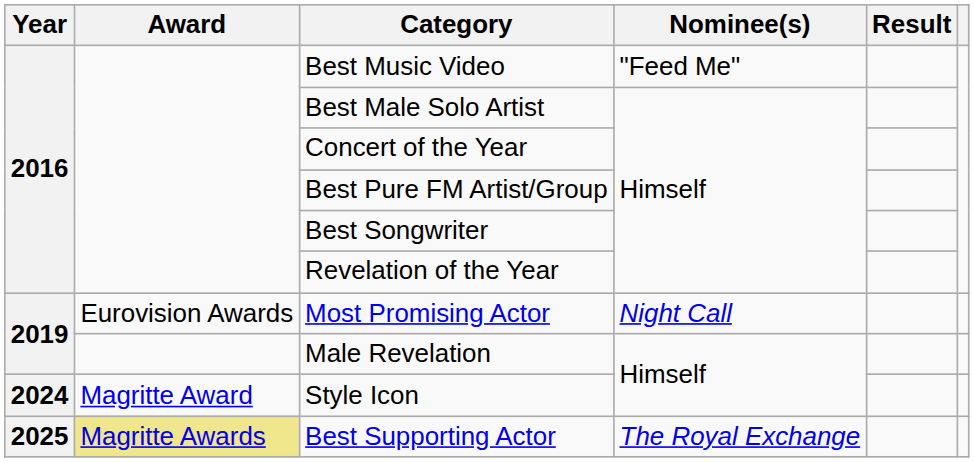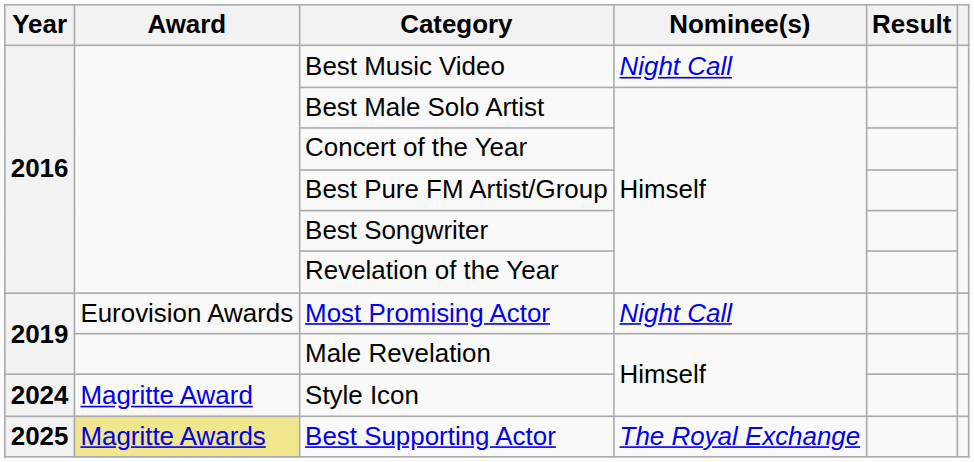 <table class="wikitable sortable plainrowheaders">
 <tr>
 <th scope="col">Year</th>
 <th scope="col">Award</th>
 <th scope="col">Category</th>
 <th scope="col">Nominee(s)</th>
 <th scope="col">Result</th>
 <th scope="col"></th>
 </tr>
 <tr>
 <th rowspan="6">2016</th>
 <td rowspan="6"></td>
 <td>Best Music Video</td>
-<td>"Feed Me"</td>
+<td><em><a href='#'>Night Call</a></em></td>
 <td></td>
 <td rowspan="6"></td>
 </tr>
 <tr>
 <td>Best Male Solo Artist</td>
 <td rowspan="5">Himself</td>
 <td></td>
 </tr>
 <tr>
 <td>Concert of the Year</td>
 <td></td>
 </tr>
 <tr>
 <td>Best Pure FM Artist/Group</td>
 <td></td>
 </tr>
 <tr>
 <td>Best Songwriter</td>
 <td></td>
 </tr>
 <tr>
 <td>Revelation of the Year</td>
 <td></td>
 </tr>
 <tr>
 <th rowspan="2">2019</th>
 <td>Eurovision Awards</td>
 <td><a href='#'>Most Promising Actor</a></td>
 <td><em><a href='#'>Night Call</a></em></td>
 <td></td>
 <td></td>
 </tr>
 <tr>
 <td></td>
 <td>Male Revelation</td>
 <td rowspan="2">Himself</td>
 <td></td>
 <td></td>
 </tr>
 <tr>
 <th>2024</th>
 <td><a href='#'>Magritte Award</a></td>
 <td>Style Icon</td>
 <td></td>
 <td></td>
 </tr>
 <tr>
 <th>2025</th>
 <td style="background: khaki;"><a href='#'>Magritte Awards</a></td>
 <td><a href='#'>Best Supporting Actor</a></td>
 <td><em><a href='#'>The Royal Exchange</a></em></td>
 <td></td>
 <td></td>
 </tr>
 </table>
